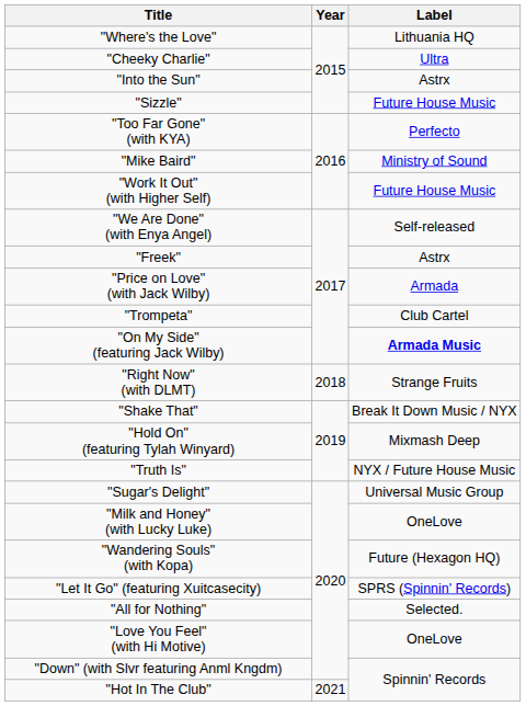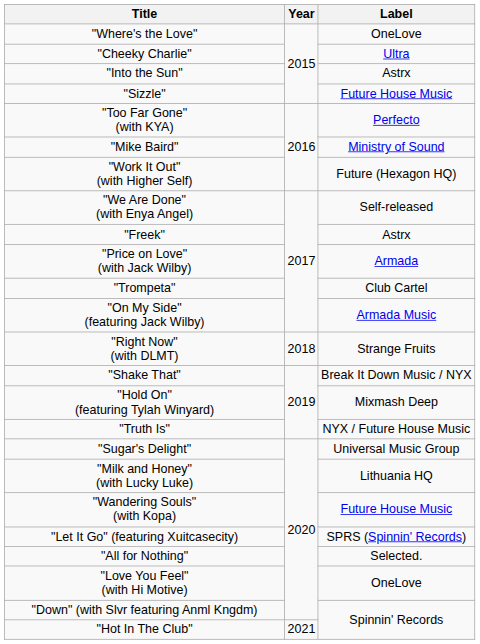 <table class="wikitable plainrowheaders" style="text-align:center;">
 <tr>
 <th scope="col" style="width:22em;">Title</th>
 <th scope="col" style="width:1em;">Year</th>
 <th>Label</th>
 </tr>
 <tr>
 <td scope="row">"Where's the Love"</td>
 <td rowspan="4">2015</td>
-<td>Lithuania HQ</td>
+<td>OneLove</td>
 </tr>
 <tr>
 <td scope="row">"Cheeky Charlie"</td>
 <td><a href='#'>Ultra</a></td>
 </tr>
 <tr>
 <td scope="row">"Into the Sun"</td>
 <td>Astrx</td>
 </tr>
 <tr>
 <td scope="row">"Sizzle"</td>
 <td><a href='#'>Future House Music</a></td>
 </tr>
 <tr>
 <td scope="row">"Too Far Gone"<br><span>(with KYA)</span></td>
 <td rowspan="3">2016</td>
 <td><a href='#'>Perfecto</a></td>
 </tr>
 <tr>
 <td scope="row">"Mike Baird"</td>
 <td><a href='#'>Ministry of Sound</a></td>
 </tr>
 <tr>
 <td scope="row">"Work It Out"<br><span>(with Higher Self)</span></td>
-<td><a href='#'>Future House Music</a></td>
+<td>Future (Hexagon HQ)</td>
 </tr>
 <tr>
 <td scope="row">"We Are Done"<br><span>(with Enya Angel)</span></td>
 <td rowspan="5">2017</td>
 <td>Self-released</td>
 </tr>
 <tr>
 <td scope="row">"Freek"</td>
 <td>Astrx</td>
 </tr>
 <tr>
 <td scope="row">"Price on Love"<br><span>(with Jack Wilby)</span></td>
 <td><a href='#'>Armada</a></td>
 </tr>
 <tr>
 <td scope="row">"Trompeta"</td>
 <td>Club Cartel</td>
 </tr>
 <tr>
 <td scope="row">"On My Side"<br><span>(featuring Jack Wilby)</span></td>
-<td><strong><a href='#'>Armada Music</a></strong></td>
+<td><a href='#'>Armada Music</a></td>
 </tr>
 <tr>
 <td scope="row">"Right Now" <br><span>(with DLMT)</span></td>
 <td>2018</td>
 <td>Strange Fruits</td>
 </tr>
 <tr>
 <td scope="row">"Shake That"</td>
 <td rowspan="3">2019</td>
 <td>Break It Down Music / NYX</td>
 </tr>
 <tr>
 <td scope="row">"Hold On" <br><span>(featuring Tylah Winyard)</span></td>
 <td>Mixmash Deep</td>
 </tr>
 <tr>
 <td scope="row">"Truth Is"</td>
 <td>NYX / Future House Music</td>
 </tr>
 <tr>
 <td scope="row">"Sugar's Delight"</td>
 <td rowspan="7">2020</td>
 <td>Universal Music Group</td>
 </tr>
 <tr>
 <td>"Milk and Honey" <br><span>(with Lucky Luke)</span></td>
-<td>OneLove</td>
+<td>Lithuania HQ</td>
 </tr>
 <tr>
 <td>"Wandering Souls" <br><span>(with Kopa)</span></td>
-<td>Future (Hexagon HQ)</td>
+<td><a href='#'>Future House Music</a></td>
 </tr>
 <tr>
 <td>"Let It Go" (featuring Xuitcasecity)</td>
 <td>SPRS (<a href='#'>Spinnin' Records</a>)</td>
 </tr>
 <tr>
 <td>"All for Nothing"</td>
 <td>Selected.</td>
 </tr>
 <tr>
 <td>"Love You Feel" <br><span>(with Hi Motive)</span></td>
 <td>OneLove</td>
 </tr>
 <tr>
 <td>"Down" (with Slvr featuring Anml Kngdm)</td>
 <td rowspan="2">Spinnin' Records</td>
 </tr>
 <tr>
 <td>"Hot In The Club"</td>
 <td>2021</td>
 </tr>
 </table>
